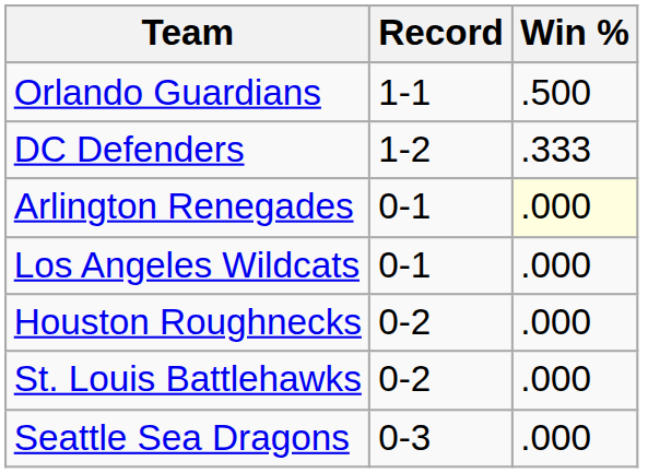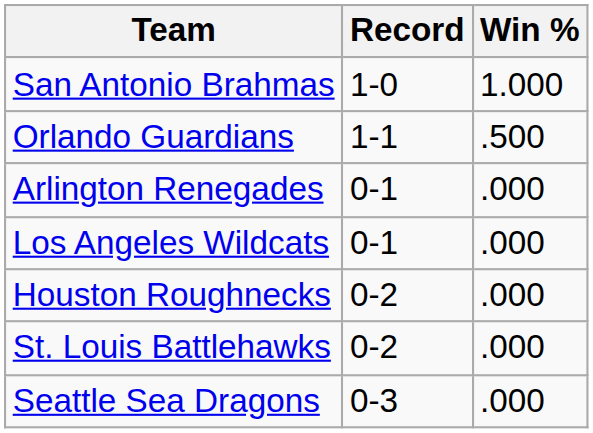 <table class="wikitable">
 <tr>
 <th>Team</th>
 <th>Record</th>
 <th>Win %</th>
 </tr>
 <tr>
+<td><a href='#'>San Antonio Brahmas</a></td>
+<td>1-0</td>
+<td>1.000</td>
+</tr>
+<tr>
 <td><a href='#'>Orlando Guardians</a></td>
 <td>1-1</td>
 <td>.500</td>
 </tr>
 <tr>
-<td><a href='#'>DC Defenders</a></td>
-<td>1-2</td>
-<td>.333</td>
-</tr>
-<tr>
 <td><a href='#'>Arlington Renegades</a></td>
 <td>0-1</td>
-<td style="background: lightyellow;">.000</td>
+<td>.000</td>
 </tr>
 <tr>
 <td><a href='#'>Los Angeles Wildcats</a></td>
 <td>0-1</td>
 <td>.000</td>
 </tr>
 <tr>
 <td><a href='#'>Houston Roughnecks</a></td>
 <td>0-2</td>
 <td>.000</td>
 </tr>
 <tr>
 <td><a href='#'>St. Louis Battlehawks</a></td>
 <td>0-2</td>
 <td>.000</td>
 </tr>
 <tr>
 <td><a href='#'>Seattle Sea Dragons</a></td>
 <td>0-3</td>
 <td>.000</td>
 </tr>
 </table>
